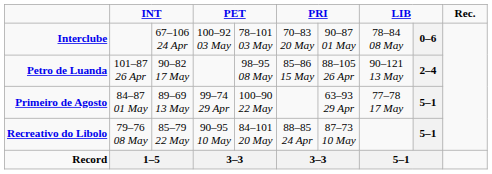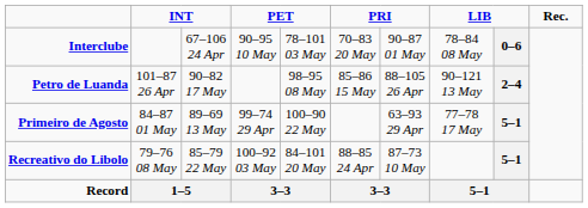 <table style="font-size: 90%; text-align: center" class="wikitable">
 <tr>
 <td></td>
 <td width=100 colspan="2"><strong><a href='#'>INT</a></strong></td>
 <td width=100 colspan="2"><strong><a href='#'>PET</a></strong></td>
 <td width=100 colspan="2"><strong><a href='#'>PRI</a></strong></td>
 <td width=100 colspan="2"><strong><a href='#'>LIB</a></strong></td>
 <td width=50><strong>Rec.</strong></td>
 </tr>
 <tr>
 <td align=right><strong><a href='#'>Interclube</a></strong></td>
 <td></td>
 <td>67–106<br><em>24 Apr</em></td>
-<td>100–92<br><em>03 May</em></td>
+<td>90–95<br><em>10 May</em></td>
 <td>78–101<br><em>03 May</em></td>
 <td>70–83<br><em>20 May</em></td>
 <td>90–87<br><em>01 May</em></td>
 <td>78–84<br><em>08 May</em></td>
 <th>0–6</th>
 </tr>
 <tr>
 <td align=right><strong><a href='#'>Petro de Luanda</a></strong></td>
 <td>101–87<br><em>26 Apr</em></td>
 <td>90–82<br><em>17 May</em></td>
 <td></td>
 <td>98–95<br><em>08 May</em></td>
 <td>85–86<br><em>15 May</em></td>
 <td>88–105<br><em>26 Apr</em></td>
 <td>90–121<br><em>13 May</em></td>
 <th>2–4</th>
 </tr>
 <tr>
 <td align=right><strong><a href='#'>Primeiro de Agosto</a></strong></td>
 <td>84–87<br><em>01 May</em></td>
 <td>89–69<br><em>13 May</em></td>
 <td>99–74<br><em>29 Apr</em></td>
 <td>100–90<br><em>22 May</em></td>
 <td></td>
 <td>63–93<br><em>29 Apr</em></td>
 <td>77–78<br><em>17 May</em></td>
 <th>5–1</th>
 </tr>
 <tr>
 <td align=right><strong><a href='#'>Recreativo do Libolo</a></strong></td>
 <td>79–76<br><em>08 May</em></td>
 <td>85–79<br><em>22 May</em></td>
-<td>90–95<br><em>10 May</em></td>
+<td>100–92<br><em>03 May</em></td>
 <td>84–101<br><em>20 May</em></td>
 <td>88–85<br><em>24 Apr</em></td>
 <td>87–73<br><em>10 May</em></td>
 <td></td>
 <th>5–1</th>
 </tr>
 <tr>
 <td align=right><strong>Record</strong></td>
 <th colspan="2">1–5</th>
 <th colspan="2">3–3</th>
 <th colspan="2">3–3</th>
 <th colspan="2">5–1</th>
 <td></td>
 </tr>
 </table>
